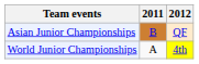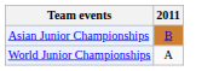 <table class="wikitable" style="font-size: 90%; text-align:center">
 <tr>
 <th>Team events</th>
 <th>2011</th>
-<th>2012</th>
 </tr>
 <tr>
 <td bgcolor="#ECF2FF"; align="left"><a href='#'>Asian Junior Championships</a></td>
 <td bgcolor=CD7F32><a href='#'>B</a></td>
-<td bgcolor=FFEBCD><a href='#'>QF</a></td>
 </tr>
 <tr>
 <td bgcolor="#ECF2FF"; align="left"><a href='#'>World Junior Championships</a></td>
 <td>A</td>
-<td bgcolor=FFFF00><a href='#'>4th</a></td>
 </tr>
 </table>
